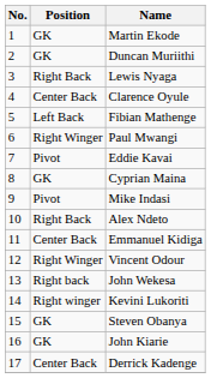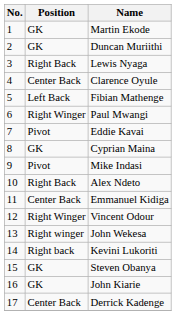 <table class="wikitable">
 <tr>
 <th><strong>No.</strong></th>
 <th><strong>Position</strong></th>
 <th><strong>Name</strong></th>
 </tr>
 <tr>
 <td>1</td>
 <td>GK</td>
 <td>Martin Ekode</td>
 </tr>
 <tr>
 <td>2</td>
 <td>GK</td>
 <td>Duncan Muriithi</td>
 </tr>
 <tr>
 <td>3</td>
 <td>Right Back</td>
 <td>Lewis Nyaga</td>
 </tr>
 <tr>
 <td>4</td>
 <td>Center Back</td>
 <td>Clarence Oyule</td>
 </tr>
 <tr>
 <td>5</td>
 <td>Left Back</td>
 <td>Fibian Mathenge</td>
 </tr>
 <tr>
 <td>6</td>
 <td>Right Winger</td>
 <td>Paul Mwangi</td>
 </tr>
 <tr>
 <td>7</td>
 <td>Pivot</td>
 <td>Eddie Kavai</td>
 </tr>
 <tr>
 <td>8</td>
 <td>GK</td>
 <td>Cyprian Maina</td>
 </tr>
 <tr>
 <td>9</td>
 <td>Pivot</td>
 <td>Mike Indasi</td>
 </tr>
 <tr>
 <td>10</td>
 <td>Right Back</td>
 <td>Alex Ndeto</td>
 </tr>
 <tr>
 <td>11</td>
 <td>Center Back</td>
 <td>Emmanuel Kidiga</td>
 </tr>
 <tr>
 <td>12</td>
 <td>Right Winger</td>
 <td>Vincent Odour</td>
 </tr>
 <tr>
 <td>13</td>
-<td>Right back</td>
+<td>Right winger</td>
 <td>John Wekesa</td>
 </tr>
 <tr>
 <td>14 </td>
-<td>Right winger</td>
+<td>Right back</td>
 <td>Kevini Lukoriti</td>
 </tr>
 <tr>
 <td>15 </td>
 <td>GK</td>
 <td>Steven Obanya</td>
 </tr>
 <tr>
 <td>16 </td>
 <td>GK</td>
 <td>John Kiarie</td>
 </tr>
 <tr>
 <td>17 </td>
 <td>Center Back</td>
 <td>Derrick Kadenge</td>
 </tr>
 <tr 18>
 </tr>
 </table>
